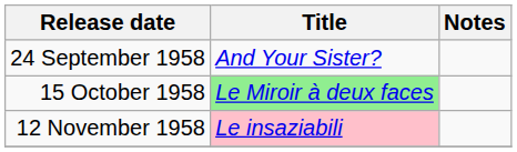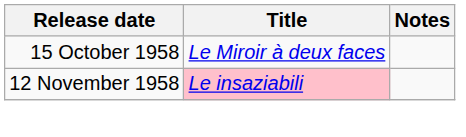 <table class="wikitable sortable">
 <tr>
 <th scope="col">Release date</th>
 <th>Title</th>
 <th>Notes</th>
 </tr>
 <tr>
-<td style="text-align:right;">24 September 1958</td>
-<td><em><a href='#'>And Your Sister?</a></em></td>
-<td></td>
-</tr>
-<tr>
 <td style="text-align:right;">15 October 1958</td>
-<td style="background: lightgreen;"><em><a href='#'>Le Miroir à deux faces</a></em></td>
+<td><em><a href='#'>Le Miroir à deux faces</a></em></td>
 <td></td>
 </tr>
 <tr>
 <td style="text-align:right;">12 November 1958</td>
 <td style="background: pink;"><em><a href='#'>Le insaziabili</a></em></td>
 <td></td>
 </tr>
 <tr>
 </tr>
 </table>
